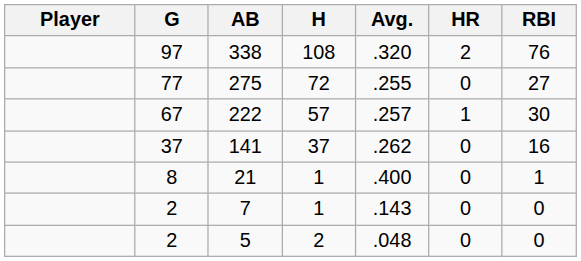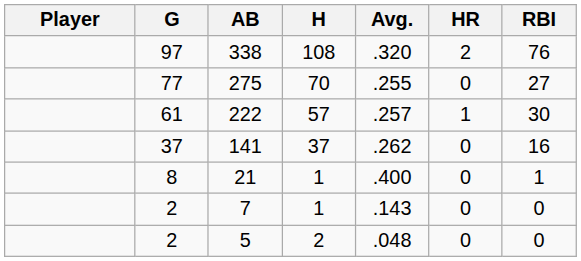 <table class="wikitable sortable">
 <tr>
 <th bgcolor="#DDDDFF" width="16%">Player</th>
 <th bgcolor="#DDDDFF" width="9%">G</th>
 <th bgcolor="#DDDDFF" width="9%">AB</th>
 <th bgcolor="#DDDDFF" width="9%">H</th>
 <th bgcolor="#DDDDFF" width="9%">Avg.</th>
 <th bgcolor="#DDDDFF" width="9%">HR</th>
 <th bgcolor="#DDDDFF" width="9%">RBI</th>
 </tr>
 <tr align="center">
 <td></td>
 <td>97</td>
 <td>338</td>
 <td>108</td>
 <td>.320</td>
 <td>2</td>
 <td>76</td>
 </tr>
 <tr align="center">
 <td></td>
 <td>77</td>
 <td>275</td>
-<td>72</td>
+<td>70</td>
 <td>.255</td>
 <td>0</td>
 <td>27</td>
 </tr>
 <tr align="center">
 <td></td>
-<td>67</td>
+<td>61</td>
 <td>222</td>
 <td>57</td>
 <td>.257</td>
 <td>1</td>
 <td>30</td>
 </tr>
 <tr align="center">
 <td></td>
 <td>37</td>
 <td>141</td>
 <td>37</td>
 <td>.262</td>
 <td>0</td>
 <td>16</td>
 </tr>
 <tr align="center">
 <td></td>
 <td>8</td>
 <td>21</td>
 <td>1</td>
 <td>.400</td>
 <td>0</td>
 <td>1</td>
 </tr>
 <tr align="center">
 <td></td>
 <td>2</td>
 <td>7</td>
 <td>1</td>
 <td>.143</td>
 <td>0</td>
 <td>0</td>
 </tr>
 <tr align="center">
 <td></td>
 <td>2</td>
 <td>5</td>
 <td>2</td>
 <td>.048</td>
 <td>0</td>
 <td>0</td>
 </tr>
 </table>
